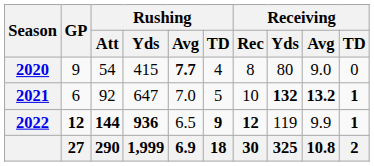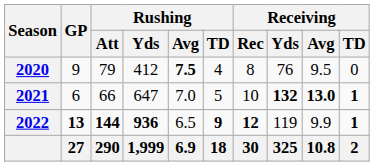 <table class="wikitable" style="text-align: center;">
 <tr>
 <th rowspan="2">Season</th>
 <th rowspan="2">GP</th>
 <th colspan="4">Rushing</th>
 <th colspan="4">Receiving</th>
 </tr>
 <tr>
 <th>Att</th>
 <th>Yds</th>
 <th>Avg</th>
 <th>TD</th>
 <th>Rec</th>
 <th>Yds</th>
 <th>Avg</th>
 <th>TD</th>
 </tr>
 <tr>
 <th><a href='#'>2020</a></th>
 <td>9</td>
-<td>54</td>
-<td>415</td>
-<td><strong>7.7</strong></td>
+<td>79</td>
+<td>412</td>
+<td><strong>7.5</strong></td>
 <td>4</td>
 <td>8</td>
-<td>80</td>
-<td>9.0</td>
+<td>76</td>
+<td>9.5</td>
 <td>0</td>
 </tr>
 <tr>
 <th><a href='#'>2021</a></th>
 <td>6</td>
-<td>92</td>
+<td>66</td>
 <td>647</td>
 <td>7.0</td>
 <td>5</td>
 <td>10</td>
 <td><strong>132</strong></td>
-<td><strong>13.2</strong></td>
+<td><strong>13.0</strong></td>
 <td><strong>1</strong></td>
 </tr>
 <tr>
 <th><a href='#'>2022</a></th>
-<td><strong>12</strong></td>
+<td><strong>13</strong></td>
 <td><strong>144</strong></td>
 <td><strong>936</strong></td>
 <td>6.5</td>
 <td><strong>9</strong></td>
 <td><strong>12</strong></td>
 <td>119</td>
 <td>9.9</td>
 <td><strong>1</strong></td>
 </tr>
 <tr>
 <th></th>
 <th>27</th>
 <th>290</th>
 <th>1,999</th>
 <th>6.9</th>
 <th>18</th>
 <th>30</th>
 <th>325</th>
 <th>10.8</th>
 <th>2</th>
 </tr>
 </table>
